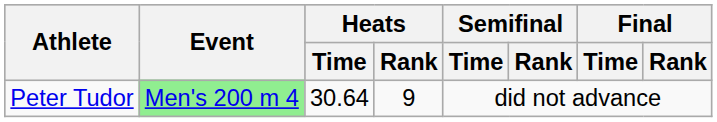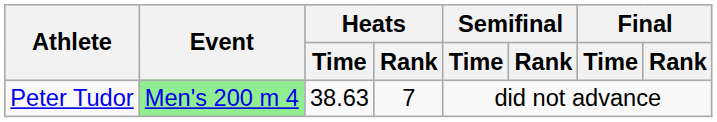 <table class="wikitable" style="font-size:90%">
 <tr>
 <th rowspan="2">Athlete</th>
 <th rowspan="2">Event</th>
 <th colspan="2">Heats</th>
 <th colspan="2">Semifinal</th>
 <th colspan="2">Final</th>
 </tr>
 <tr>
 <th>Time</th>
 <th>Rank</th>
 <th>Time</th>
 <th>Rank</th>
 <th>Time</th>
 <th>Rank</th>
 </tr>
 <tr>
 <td><a href='#'>Peter Tudor</a></td>
 <td style="background: lightgreen;"><a href='#'>Men's 200 m 4</a></td>
-<td align="center">30.64</td>
-<td align="center">9</td>
+<td align="center">38.63</td>
+<td align="center">7</td>
 <td align="center" colspan="4">did not advance</td>
 </tr>
 </table>
